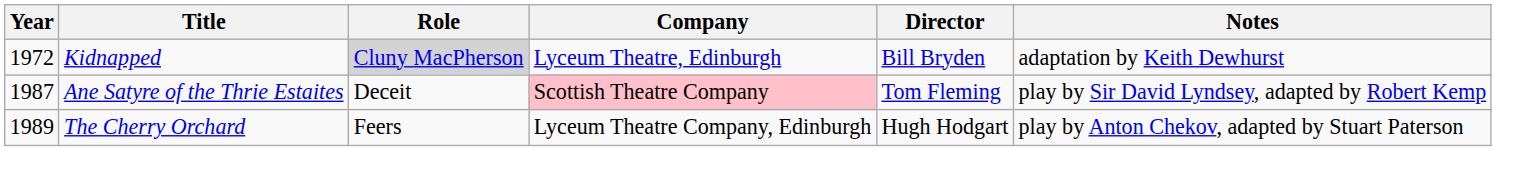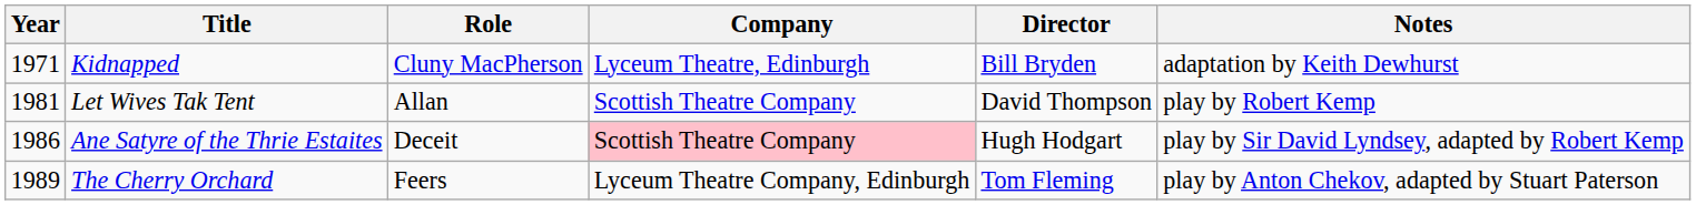 <table class="wikitable">
 <tr>
 <th>Year</th>
 <th>Title</th>
 <th>Role</th>
 <th>Company</th>
 <th>Director</th>
 <th>Notes</th>
 </tr>
 <tr>
-<td>1972</td>
+<td>1971</td>
 <td><em><a href='#'>Kidnapped</a></em></td>
-<td style="background: lightgrey;"><a href='#'>Cluny MacPherson</a></td>
+<td><a href='#'>Cluny MacPherson</a></td>
 <td><a href='#'>Lyceum Theatre, Edinburgh</a></td>
 <td><a href='#'>Bill Bryden</a></td>
 <td>adaptation by <a href='#'>Keith Dewhurst</a></td>
 </tr>
 <tr>
-<td>1987</td>
+<td>1981</td>
+<td><em>Let Wives Tak Tent</em></td>
+<td>Allan</td>
+<td><a href='#'>Scottish Theatre Company</a></td>
+<td>David Thompson</td>
+<td>play by <a href='#'>Robert Kemp</a></td>
+</tr>
+<tr>
+<td>1986</td>
 <td><em><a href='#'>Ane Satyre of the Thrie Estaites</a></em></td>
 <td>Deceit</td>
 <td style="background: pink;">Scottish Theatre Company</td>
-<td><a href='#'>Tom Fleming</a></td>
+<td>Hugh Hodgart</td>
 <td>play by <a href='#'>Sir David Lyndsey</a>, adapted by <a href='#'>Robert Kemp</a></td>
 </tr>
 <tr>
 <td>1989</td>
 <td><em><a href='#'>The Cherry Orchard</a></em></td>
 <td>Feers</td>
 <td>Lyceum Theatre Company, Edinburgh</td>
-<td>Hugh Hodgart</td>
+<td><a href='#'>Tom Fleming</a></td>
 <td>play by <a href='#'>Anton Chekov</a>, adapted by Stuart Paterson</td>
 </tr>
 </table>
